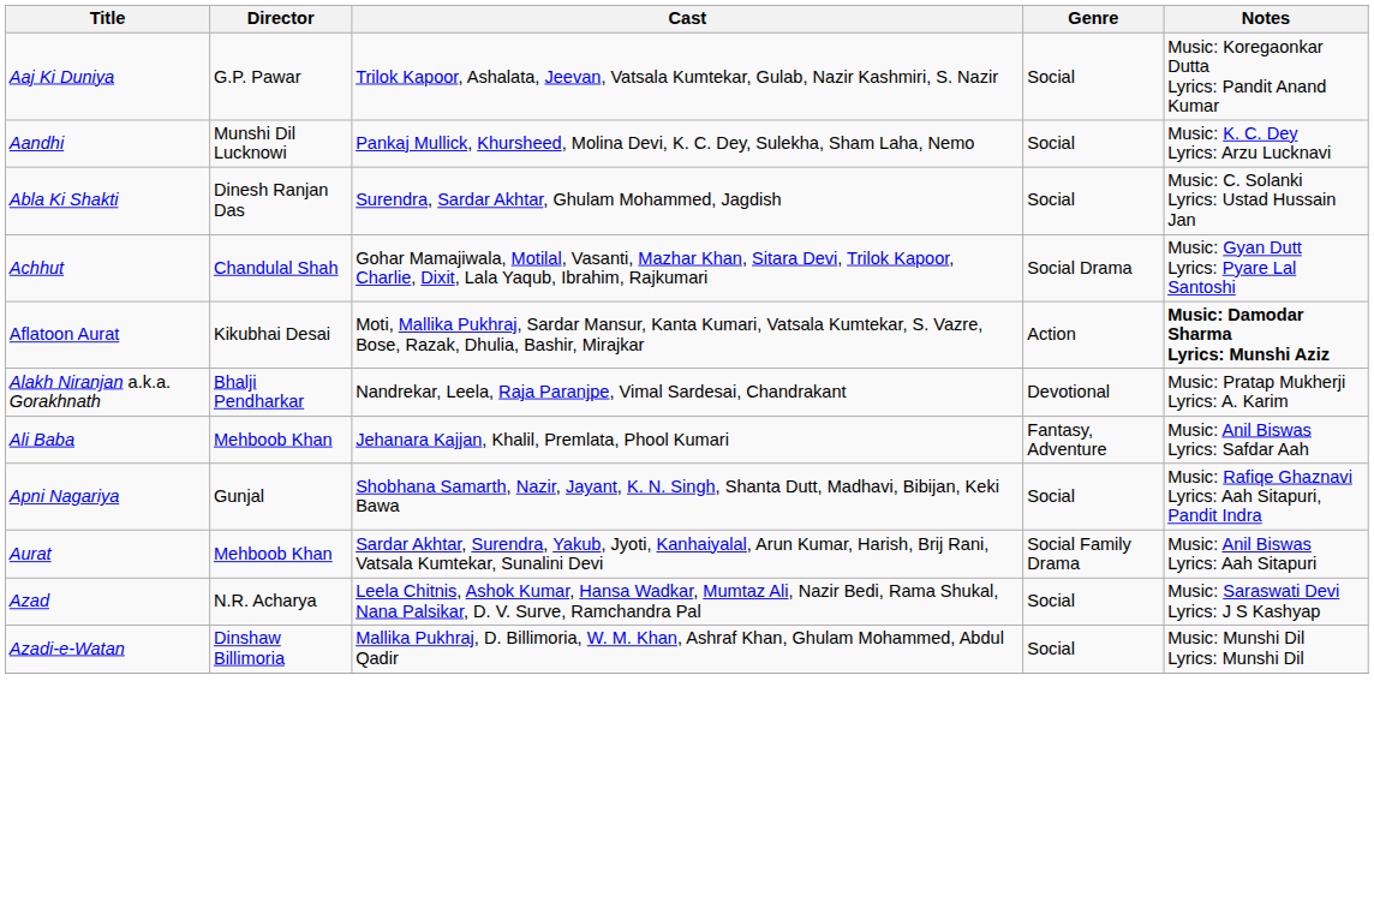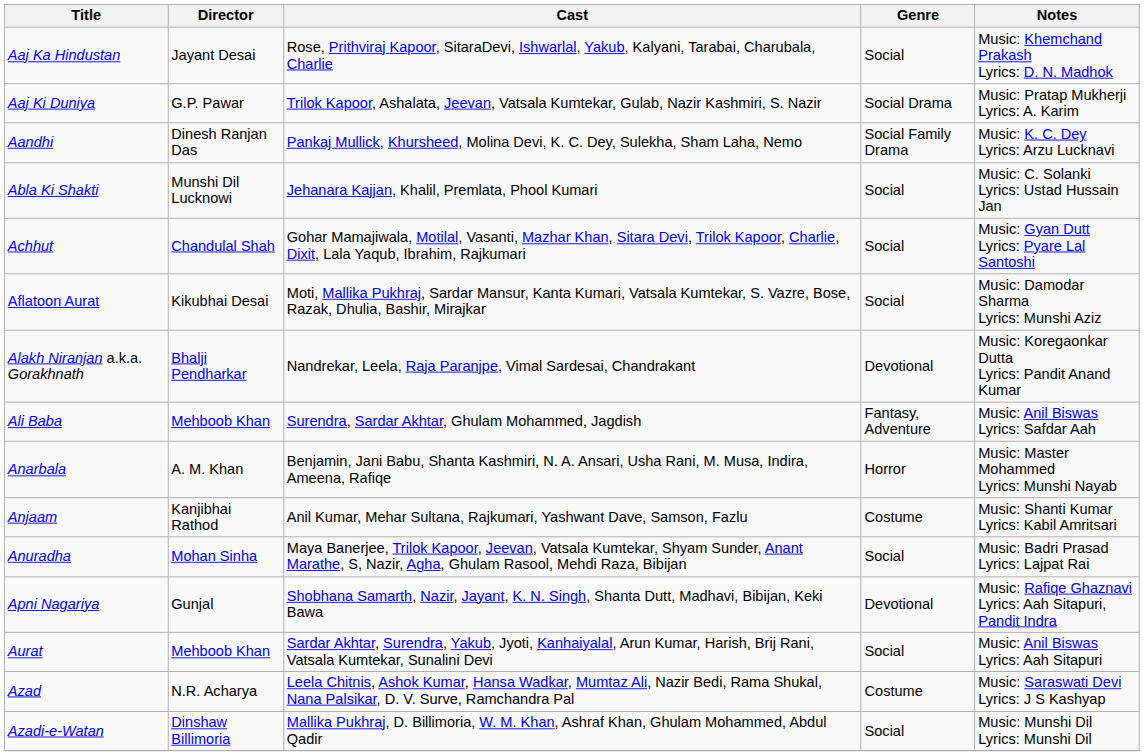 <table class="wikitable">
 <tr>
 <th>Title</th>
 <th>Director</th>
 <th>Cast</th>
 <th>Genre</th>
 <th>Notes</th>
 </tr>
 <tr>
+<td><em><a href='#'>Aaj Ka Hindustan</a></em></td>
+<td>Jayant Desai</td>
+<td>Rose, <a href='#'>Prithviraj Kapoor</a>, SitaraDevi, <a href='#'>Ishwarlal</a>, <a href='#'>Yakub</a>, Kalyani, Tarabai, Charubala, <a href='#'>Charlie</a></td>
+<td>Social</td>
+<td>Music: <a href='#'>Khemchand Prakash</a><br>Lyrics: <a href='#'>D. N. Madhok</a></td>
+</tr>
+<tr>
 <td><em><a href='#'>Aaj Ki Duniya</a></em></td>
 <td>G.P. Pawar</td>
 <td><a href='#'>Trilok Kapoor</a>, Ashalata, <a href='#'>Jeevan</a>, Vatsala Kumtekar, Gulab, Nazir Kashmiri, S. Nazir</td>
-<td>Social</td>
-<td>Music: Koregaonkar Dutta<br>Lyrics: Pandit Anand Kumar</td>
+<td>Social Drama</td>
+<td>Music: Pratap Mukherji<br>Lyrics: A. Karim</td>
 </tr>
 <tr>
 <td><em><a href='#'>Aandhi</a></em></td>
-<td>Munshi Dil Lucknowi</td>
+<td>Dinesh Ranjan Das</td>
 <td><a href='#'>Pankaj Mullick</a>, <a href='#'>Khursheed</a>, Molina Devi, K. C. Dey, Sulekha, Sham Laha, Nemo</td>
-<td>Social</td>
+<td>Social Family Drama</td>
 <td>Music: <a href='#'>K. C. Dey</a><br>Lyrics: Arzu Lucknavi</td>
 </tr>
 <tr>
 <td><em><a href='#'>Abla Ki Shakti</a></em></td>
-<td>Dinesh Ranjan Das</td>
-<td><a href='#'>Surendra</a>, <a href='#'>Sardar Akhtar</a>, Ghulam Mohammed, Jagdish</td>
+<td>Munshi Dil Lucknowi</td>
+<td><a href='#'>Jehanara Kajjan</a>, Khalil, Premlata, Phool Kumari</td>
 <td>Social</td>
 <td>Music: C. Solanki<br>Lyrics: Ustad Hussain Jan</td>
 </tr>
 <tr>
 <td><em><a href='#'>Achhut</a></em></td>
 <td><a href='#'>Chandulal Shah</a></td>
 <td>Gohar Mamajiwala, <a href='#'>Motilal</a>, Vasanti, <a href='#'>Mazhar Khan</a>, <a href='#'>Sitara Devi</a>, <a href='#'>Trilok Kapoor</a>, <a href='#'>Charlie</a>, <a href='#'>Dixit</a>, Lala Yaqub, Ibrahim, Rajkumari</td>
-<td>Social Drama</td>
+<td>Social</td>
 <td>Music: <a href='#'>Gyan Dutt</a><br>Lyrics: <a href='#'>Pyare Lal Santoshi</a></td>
 </tr>
 <tr>
 <td><a href='#'>Aflatoon Aurat</a></td>
 <td>Kikubhai Desai</td>
 <td>Moti, <a href='#'>Mallika Pukhraj</a>, Sardar Mansur, Kanta Kumari, Vatsala Kumtekar, S. Vazre, Bose, Razak, Dhulia, Bashir, Mirajkar</td>
-<td>Action</td>
-<td><strong>Music: Damodar Sharma<br>Lyrics: Munshi Aziz</strong></td>
+<td>Social</td>
+<td>Music: Damodar Sharma<br>Lyrics: Munshi Aziz</td>
 </tr>
 <tr>
 <td><em><a href='#'>Alakh Niranjan</a></em> a.k.a. <em>Gorakhnath</em></td>
 <td><a href='#'>Bhalji Pendharkar</a></td>
 <td>Nandrekar, Leela, <a href='#'>Raja Paranjpe</a>, Vimal Sardesai, Chandrakant</td>
 <td>Devotional</td>
-<td>Music: Pratap Mukherji<br>Lyrics: A. Karim</td>
+<td>Music: Koregaonkar Dutta<br>Lyrics: Pandit Anand Kumar</td>
 </tr>
 <tr>
 <td><em><a href='#'>Ali Baba</a></em></td>
 <td><a href='#'>Mehboob Khan</a></td>
-<td><a href='#'>Jehanara Kajjan</a>, Khalil, Premlata, Phool Kumari</td>
+<td><a href='#'>Surendra</a>, <a href='#'>Sardar Akhtar</a>, Ghulam Mohammed, Jagdish</td>
 <td>Fantasy, Adventure</td>
 <td>Music: <a href='#'>Anil Biswas</a><br>Lyrics: Safdar Aah</td>
+</tr>
+<tr>
+<td><em><a href='#'>Anarbala</a></em></td>
+<td>A. M. Khan</td>
+<td>Benjamin, Jani Babu, Shanta Kashmiri, N. A. Ansari, Usha Rani, M. Musa, Indira, Ameena, Rafiqe</td>
+<td>Horror</td>
+<td>Music: Master Mohammed<br>Lyrics: Munshi Nayab</td>
+</tr>
+<tr>
+<td><em><a href='#'>Anjaam</a></em></td>
+<td>Kanjibhai Rathod</td>
+<td>Anil Kumar, Mehar Sultana, Rajkumari, Yashwant Dave, Samson, Fazlu</td>
+<td>Costume</td>
+<td>Music: Shanti Kumar<br>Lyrics: Kabil Amritsari</td>
+</tr>
+<tr>
+<td><em><a href='#'>Anuradha</a></em></td>
+<td><a href='#'>Mohan Sinha</a></td>
+<td>Maya Banerjee, <a href='#'>Trilok Kapoor</a>, <a href='#'>Jeevan</a>, Vatsala Kumtekar, Shyam Sunder, <a href='#'>Anant Marathe</a>, S, Nazir, <a href='#'>Agha</a>, Ghulam Rasool, Mehdi Raza, Bibijan</td>
+<td>Social</td>
+<td>Music: Badri Prasad<br>Lyrics: Lajpat Rai</td>
 </tr>
 <tr>
 <td><em><a href='#'>Apni Nagariya</a></em></td>
 <td>Gunjal</td>
 <td><a href='#'>Shobhana Samarth</a>, <a href='#'>Nazir</a>, <a href='#'>Jayant</a>, <a href='#'>K. N. Singh</a>, Shanta Dutt, Madhavi, Bibijan, Keki Bawa</td>
-<td>Social</td>
+<td>Devotional</td>
 <td>Music: <a href='#'>Rafiqe Ghaznavi</a><br>Lyrics: Aah Sitapuri, <a href='#'>Pandit Indra</a></td>
 </tr>
 <tr>
 <td><em><a href='#'>Aurat</a></em></td>
 <td><a href='#'>Mehboob Khan</a></td>
 <td><a href='#'>Sardar Akhtar</a>, <a href='#'>Surendra</a>, <a href='#'>Yakub</a>, Jyoti, <a href='#'>Kanhaiyalal</a>, Arun Kumar, Harish, Brij Rani, Vatsala Kumtekar, Sunalini Devi</td>
-<td>Social Family Drama</td>
+<td>Social</td>
 <td>Music: <a href='#'>Anil Biswas</a><br>Lyrics: Aah Sitapuri</td>
 </tr>
 <tr>
 <td><em><a href='#'>Azad</a></em></td>
 <td>N.R. Acharya</td>
 <td><a href='#'>Leela Chitnis</a>, <a href='#'>Ashok Kumar</a>, <a href='#'>Hansa Wadkar</a>, <a href='#'>Mumtaz Ali</a>, Nazir Bedi, Rama Shukal, <a href='#'>Nana Palsikar</a>, D. V. Surve, Ramchandra Pal</td>
-<td>Social</td>
+<td>Costume</td>
 <td>Music: <a href='#'>Saraswati Devi</a><br>Lyrics: J S Kashyap</td>
 </tr>
 <tr>
 <td><em><a href='#'>Azadi-e-Watan</a></em></td>
 <td><a href='#'>Dinshaw Billimoria</a></td>
 <td><a href='#'>Mallika Pukhraj</a>, D. Billimoria, <a href='#'>W. M. Khan</a>, Ashraf Khan, Ghulam Mohammed, Abdul Qadir</td>
 <td>Social</td>
 <td>Music: Munshi Dil<br>Lyrics: Munshi Dil</td>
 </tr>
 <tr>
 </tr>
 </table>
